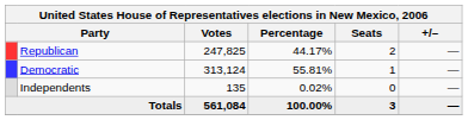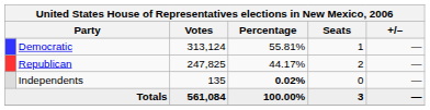 <table class="wikitable" style="font-size: 95%;">
 <tr>
 <th colspan="6">United States House of Representatives elections in New Mexico, 2006</th>
 </tr>
 <tr>
 <th colspan=2 style="width: 15em">Party</th>
 <th style="width: 5em">Votes</th>
 <th style="width: 7em">Percentage</th>
 <th style="width: 5em">Seats</th>
 <th style="width: 5em">+/–</th>
 </tr>
 <tr>
+<th style="background-color:#3333FF; width: 3px"></th>
+<td style="width: 130px"><a href='#'>Democratic</a></td>
+<td align="right">313,124</td>
+<td align="right">55.81%</td>
+<td align="right">1</td>
+<td align="right">—</td>
+</tr>
+<tr>
 <th style="background-color:#FF3333; width: 3px"></th>
 <td style="width: 130px"><a href='#'>Republican</a></td>
 <td align="right">247,825</td>
 <td align="right">44.17%</td>
 <td align="right">2</td>
 <td align="right">—</td>
 </tr>
 <tr>
-<th style="background-color:#3333FF; width: 3px"></th>
-<td style="width: 130px"><a href='#'>Democratic</a></td>
-<td align="right">313,124</td>
-<td align="right">55.81%</td>
-<td align="right">1</td>
-<td align="right">—</td>
-</tr>
-<tr>
 <th style="background-color:#DDDDDD; width: 3px"></th>
 <td style="width: 130px">Independents</td>
 <td align="right">135</td>
-<td align="right">0.02%</td>
+<td align="right"><strong>0.02%</strong></td>
 <td align="right">0</td>
 <td align="right">—</td>
 </tr>
 <tr bgcolor="#EEEEEE">
 <td colspan="2" align="right"><strong>Totals</strong></td>
 <td align="right"><strong>561,084</strong></td>
 <td align="right"><strong>100.00%</strong></td>
 <td align="right"><strong>3</strong></td>
 <td align="right"><strong>—</strong></td>
 </tr>
 <tr bgcolor="#EEEEEE">
 </tr>
 </table>
